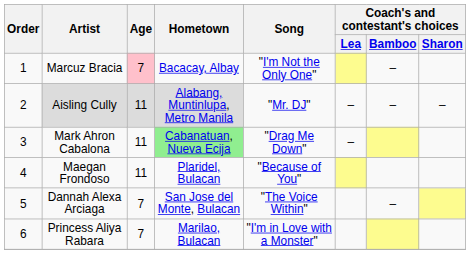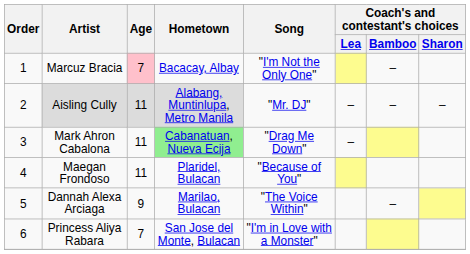 <table class="wikitable" style="text-align:center; line-height:17px; width:100%;">
 <tr>
 <th scope="col" rowspan="2" width="05%">Order</th>
 <th scope="col" rowspan="2" width="20%">Artist</th>
 <th scope="col" rowspan="2" width="05%">Age</th>
 <th scope="col" rowspan="2" width="20%">Hometown</th>
 <th scope="col" rowspan="2" width="22%">Song</th>
 <th scope="col" colspan="4" width="28%">Coach's and contestant's choices</th>
 </tr>
 <tr>
 <th width="07%"><a href='#'>Lea</a></th>
 <th width="07%"><a href='#'>Bamboo</a></th>
 <th width="07%"><a href='#'>Sharon</a></th>
 </tr>
 <tr>
 <td scope="row">1</td>
 <td>Marcuz Bracia</td>
 <td style="background: pink;">7</td>
 <td><a href='#'>Bacacay, Albay</a></td>
 <td>"<a href='#'>I'm Not the Only One</a>"</td>
 <td style="background:#fdfc8f;"><strong></strong></td>
 <td>–</td>
 <td><strong></strong></td>
 </tr>
 <tr>
 <td scope="row">2</td>
 <td style="background:#DCDCDC;">Aisling Cully</td>
 <td style="background:#DCDCDC;">11</td>
 <td style="background:#DCDCDC;"><a href='#'>Alabang, Muntinlupa</a>, <a href='#'>Metro Manila</a></td>
 <td>"<a href='#'>Mr. DJ</a>"</td>
 <td>–</td>
 <td>–</td>
 <td>–</td>
 </tr>
 <tr>
 <td scope="row">3</td>
 <td>Mark Ahron Cabalona</td>
 <td>11</td>
 <td style="background: lightgreen;"><a href='#'>Cabanatuan</a>, <a href='#'>Nueva Ecija</a></td>
 <td>"<a href='#'>Drag Me Down</a>"</td>
 <td>–</td>
 <td style="background:#fdfc8f;"><strong></strong></td>
 <td><strong></strong></td>
 </tr>
 <tr>
 <td scope="row">4</td>
 <td>Maegan Frondoso</td>
 <td>11</td>
 <td><a href='#'>Plaridel, Bulacan</a></td>
 <td>"<a href='#'>Because of You</a>"</td>
 <td style="background:#fdfc8f;"><strong></strong></td>
 <td><strong></strong></td>
 <td><strong></strong></td>
 </tr>
 <tr>
 <td scope="row">5</td>
 <td>Dannah Alexa Arciaga</td>
-<td>7</td>
-<td><a href='#'>San Jose del Monte</a>, <a href='#'>Bulacan</a></td>
+<td>9</td>
+<td><a href='#'>Marilao, Bulacan</a></td>
 <td>"<a href='#'>The Voice Within</a>"</td>
 <td><strong></strong></td>
 <td>–</td>
 <td style="background:#fdfc8f;"><strong></strong></td>
 </tr>
 <tr>
 <td scope="row">6</td>
 <td>Princess Aliya Rabara</td>
 <td>7</td>
-<td><a href='#'>Marilao, Bulacan</a></td>
+<td><a href='#'>San Jose del Monte</a>, <a href='#'>Bulacan</a></td>
 <td>"<a href='#'>I'm in Love with a Monster</a>"</td>
 <td><strong></strong></td>
 <td style="background:#fdfc8f;"><strong></strong></td>
 <td><strong></strong></td>
 </tr>
 <tr>
 </tr>
 </table>
